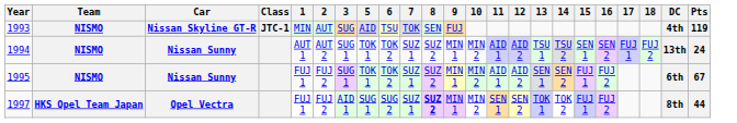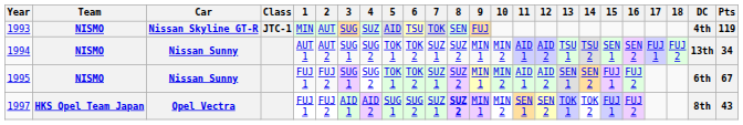 <table class="wikitable"style="text-align:center;font-size:90%">
 <tr>
 <th>Year</th>
 <th>Team</th>
 <th>Car</th>
 <th>Class</th>
 <th>1</th>
 <th>2</th>
 <th>3</th>
+<th>4</th>
 <th>5</th>
 <th>6</th>
 <th>7</th>
 <th>8</th>
 <th>9</th>
 <th>10</th>
 <th>11</th>
 <th>12</th>
 <th>13</th>
 <th>14</th>
 <th>15</th>
 <th>16</th>
 <th>17</th>
 <th>18</th>
 <th>DC</th>
 <th>Pts</th>
 </tr>
 <tr>
 <td><a href='#'>1993</a></td>
 <th><a href='#'>NISMO</a></th>
 <th><a href='#'>Nissan Skyline GT-R</a></th>
 <th>JTC-1</th>
 <td style="background:#DFFFDF"><a href='#'>MIN</a><br></td>
 <td style="background:#DFFFDF"><a href='#'>AUT</a><br></td>
 <td style="background:#FFDF9F"><a href='#'>SUG</a><br></td>
+<td style="background:#DFFFDF"><a href='#'>SUZ</a><br></td>
 <td style="background:#DFDFDF"><a href='#'>AID</a><br></td>
 <td style="background:#FFFFBF"><a href='#'>TSU</a><br></td>
 <td style="background:#DFDFDF"><a href='#'>TOK</a><br></td>
 <td style="background:#DFFFDF"><a href='#'>SEN</a><br></td>
 <td style="background:#FFDF9F"><a href='#'>FUJ</a><br></td>
 <td></td>
 <td></td>
 <td></td>
 <td></td>
 <td></td>
 <td></td>
 <td></td>
 <td></td>
 <td></td>
 <th>4th</th>
 <th>119</th>
 </tr>
 <tr>
 <td><a href='#'>1994</a></td>
 <th><a href='#'>NISMO</a></th>
 <th><a href='#'>Nissan Sunny</a></th>
 <th></th>
 <td><a href='#'>AUT<br>1</a></td>
 <td><a href='#'>AUT<br>2</a></td>
 <td><a href='#'>SUG<br>1</a></td>
+<td><a href='#'>SUG<br>2</a></td>
 <td><a href='#'>TOK<br>1</a></td>
 <td><a href='#'>TOK<br>2</a></td>
 <td><a href='#'>SUZ<br>1</a></td>
 <td><a href='#'>SUZ<br>2</a></td>
 <td><a href='#'>MIN<br>1</a></td>
 <td><a href='#'>MIN<br>2</a></td>
 <td style="background:#CFCFFF"><a href='#'>AID<br>1</a><br></td>
 <td style="background:#CFCFFF"><a href='#'>AID<br>2</a><br></td>
 <td style="background:#DFFFDF"><a href='#'>TSU<br>1</a><br></td>
 <td style="background:#DFDFDF"><a href='#'>TSU<br>2</a><br></td>
 <td style="background:#DFFFDF"><a href='#'>SEN<br>1</a><br></td>
 <td style="background:#EFCFFF"><a href='#'>SEN<br>2</a><br></td>
 <td style="background:#CFCFFF"><a href='#'>FUJ<br>1</a><br></td>
 <td style="background:#DFFFDF"><a href='#'>FUJ<br>2</a><br></td>
 <th>13th</th>
-<th>24</th>
+<th>34</th>
 </tr>
 <tr>
 <td><a href='#'>1995</a></td>
 <th><a href='#'>NISMO</a></th>
 <th><a href='#'>Nissan Sunny</a></th>
 <th></th>
 <td><a href='#'>FUJ<br>1</a></td>
 <td><a href='#'>FUJ<br>2</a></td>
 <td style="background:#EFCFFF"><a href='#'>SUG<br>1</a><br></td>
+<td style="background:#FFFFFF"><a href='#'>SUG<br>2</a><br></td>
 <td style="background:#DFFFDF"><a href='#'>TOK<br>1</a><br></td>
 <td style="background:#DFFFDF"><a href='#'>TOK<br>2</a><br></td>
 <td style="background:#DFFFDF"><a href='#'>SUZ<br>1</a><br></td>
 <td style="background:#EFCFFF"><a href='#'>SUZ<br>2</a><br></td>
 <td style="background:#FFFFBF"><a href='#'>MIN<br>1</a><br></td>
 <td style="background:#DFFFDF"><a href='#'>MIN<br>2</a><br></td>
 <td style="background:#DFFFDF"><a href='#'>AID<br>1</a><br></td>
 <td style="background:#DFFFDF"><a href='#'>AID<br>2</a><br></td>
 <td style="background:#DFDFDF"><a href='#'>SEN<br>1</a><br></td>
 <td style="background:#FFDF9F"><a href='#'>SEN<br>2</a><br></td>
 <td style="background:#EFCFFF"><a href='#'>FUJ<br>1</a><br></td>
 <td style="background:#DFFFDF"><a href='#'>FUJ<br>2</a><br></td>
 <td></td>
 <td></td>
 <th>6th</th>
 <th>67</th>
 </tr>
 <tr>
 <td><a href='#'>1997</a></td>
 <th><a href='#'>HKS Opel Team Japan</a></th>
 <th><a href='#'>Opel Vectra</a></th>
 <th></th>
 <td style="background:#FFFFFF"><a href='#'>FUJ<br>1</a><br></td>
 <td style="background:#FFFFFF"><a href='#'>FUJ<br>2</a><br></td>
 <td style="background:#DFFFDF"><a href='#'>AID<br>1</a><br></td>
+<td style="background:#EFCFFF"><a href='#'>AID<br>2</a><br></td>
 <td style="background:#DFFFDF"><a href='#'>SUG<br>1</a><br></td>
 <td style="background:#DFFFDF"><a href='#'>SUG<br>2</a><br></td>
 <td style="background:#DFFFDF"><a href='#'>SUZ<br>1</a><br></td>
 <td style="background:#EFCFFF"><strong><a href='#'>SUZ<br>2</a><br></strong></td>
 <td style="background:#EFCFFF"><a href='#'>MIN<br>1</a><br></td>
 <td style="background:#FFFFFF"><a href='#'>MIN<br>2</a><br></td>
 <td style="background:#FFDF9F"><a href='#'>SEN<br>1</a><br></td>
 <td style="background:#FFFFBF"><a href='#'>SEN<br>2</a><br></td>
 <td style="background:#CFCFFF"><a href='#'>TOK<br>1</a><br></td>
 <td style="background:#FFFFFF"><a href='#'>TOK<br>2</a><br></td>
 <td style="background:#CFCFFF"><a href='#'>FUJ<br>1</a><br></td>
 <td style="background:#EFCFFF"><a href='#'>FUJ<br>2</a><br></td>
 <td></td>
 <td></td>
 <th>8th</th>
-<th>44</th>
+<th>43</th>
 </tr>
 </table>
